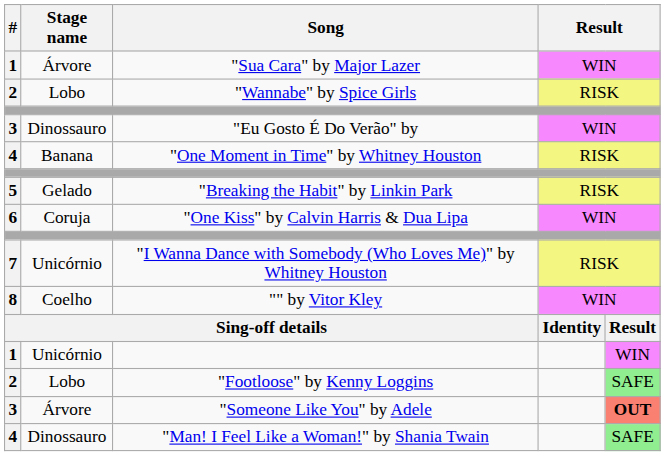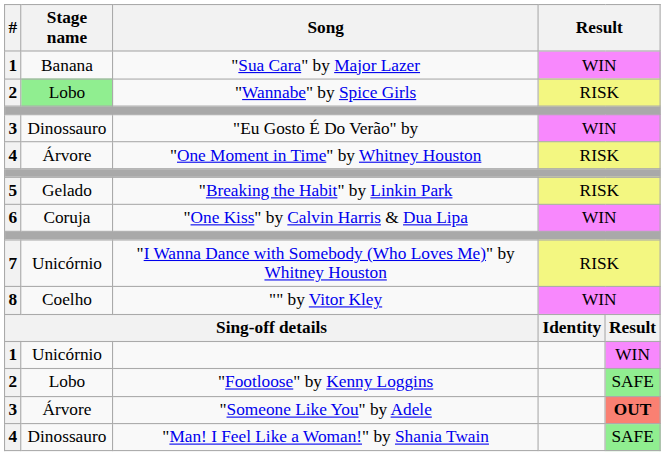 <table class="wikitable plainrowheaders" style="text-align: center;">
 <tr>
 <th>#</th>
 <th>Stage name</th>
 <th>Song</th>
 <th colspan=2>Result</th>
 </tr>
 <tr>
 <th>1</th>
-<td>Árvore</td>
+<td>Banana</td>
 <td>"<a href='#'>Sua Cara</a>" by <a href='#'>Major Lazer</a></td>
 <td colspan=2 bgcolor="#F888FD">WIN</td>
 </tr>
 <tr>
 <th>2</th>
-<td>Lobo</td>
+<td style="background: lightgreen;">Lobo</td>
 <td>"<a href='#'>Wannabe</a>" by <a href='#'>Spice Girls</a></td>
 <td colspan=2 bgcolor="#F3F781">RISK</td>
 </tr>
 <tr>
 <td colspan="5" style="background:darkgray"></td>
 </tr>
 <tr>
 <th>3</th>
 <td>Dinossauro</td>
 <td>"Eu Gosto É Do Verão" by </td>
 <td colspan=2 bgcolor="#F888FD">WIN</td>
 </tr>
 <tr>
 <th>4</th>
-<td>Banana</td>
+<td>Árvore</td>
 <td>"<a href='#'>One Moment in Time</a>" by <a href='#'>Whitney Houston</a></td>
 <td colspan=2 bgcolor="#F3F781">RISK</td>
 </tr>
 <tr>
 <td colspan="5" style="background:darkgray"></td>
 </tr>
 <tr>
 <th>5</th>
 <td>Gelado</td>
 <td>"<a href='#'>Breaking the Habit</a>" by <a href='#'>Linkin Park</a></td>
 <td colspan=2 bgcolor="#F3F781">RISK</td>
 </tr>
 <tr>
 <th>6</th>
 <td>Coruja</td>
 <td>"<a href='#'>One Kiss</a>" by <a href='#'>Calvin Harris</a> & <a href='#'>Dua Lipa</a></td>
 <td colspan=2 bgcolor="#F888FD">WIN</td>
 </tr>
 <tr>
 <td colspan="5" style="background:darkgray"></td>
 </tr>
 <tr>
 <th>7</th>
 <td>Unicórnio</td>
 <td>"<a href='#'>I Wanna Dance with Somebody (Who Loves Me)</a>" by <a href='#'>Whitney Houston</a></td>
 <td colspan=2 bgcolor="#F3F781">RISK</td>
 </tr>
 <tr>
 <th>8</th>
 <td>Coelho</td>
 <td>"" by <a href='#'>Vitor Kley</a></td>
 <td colspan=2 bgcolor="#F888FD">WIN</td>
 </tr>
 <tr>
 <th colspan="3">Sing-off details</th>
 <th>Identity</th>
 <th>Result</th>
 </tr>
 <tr>
 <th>1</th>
 <td>Unicórnio</td>
 <td></td>
 <td></td>
 <td bgcolor="F888FD">WIN</td>
 </tr>
 <tr>
 <th>2</th>
 <td>Lobo</td>
 <td>"<a href='#'>Footloose</a>" by <a href='#'>Kenny Loggins</a></td>
 <td></td>
 <td bgcolor=lightgreen>SAFE</td>
 </tr>
 <tr>
 <th>3</th>
 <td>Árvore</td>
 <td>"<a href='#'>Someone Like You</a>" by <a href='#'>Adele</a></td>
 <td></td>
 <td bgcolor=salmon><strong>OUT</strong></td>
 </tr>
 <tr>
 <th>4</th>
 <td>Dinossauro</td>
 <td>"<a href='#'>Man! I Feel Like a Woman!</a>" by <a href='#'>Shania Twain</a></td>
 <td></td>
 <td bgcolor=lightgreen>SAFE</td>
 </tr>
 </table>
